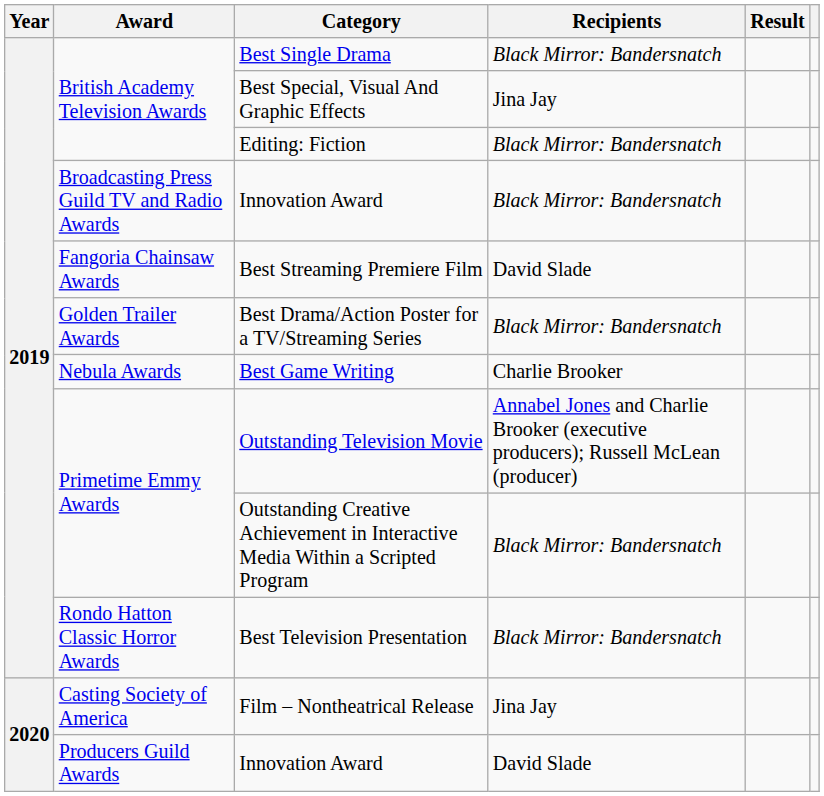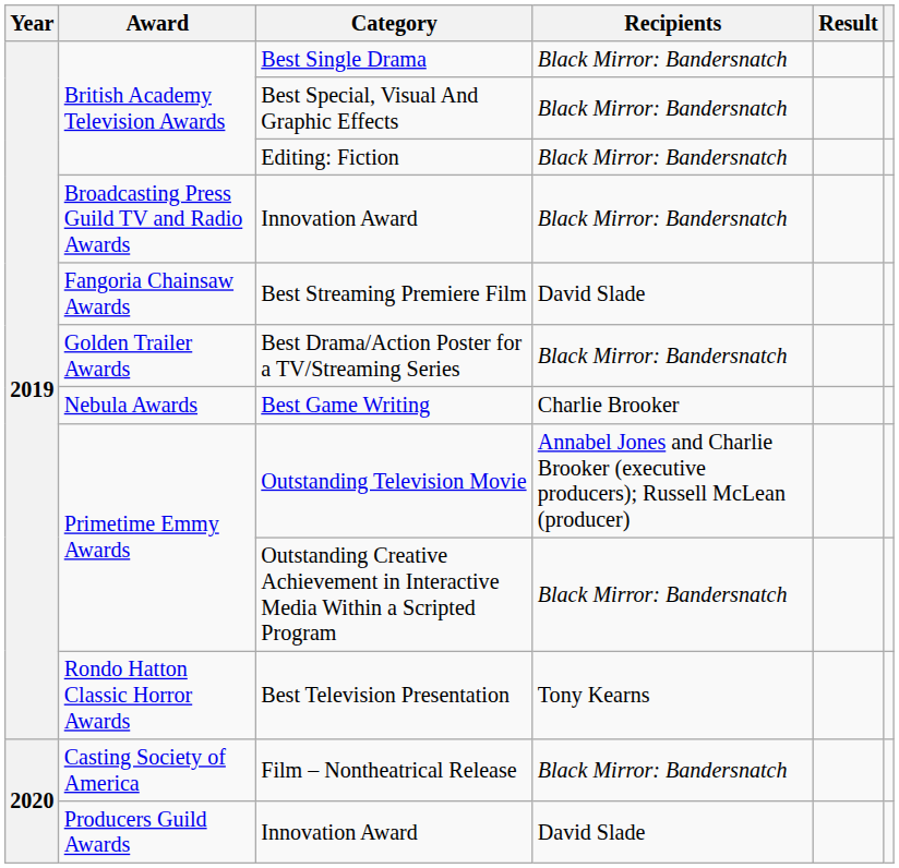 <table class="wikitable sortable" style="font-size:95%; width:99%;" summary="Columns indicate the year of nomination, award name, category of the award, nominees and whether the nominees won the award, with the final column containing the source of information. Bandersnatch won two Emmy Awards, a Broadcasting Press Guild TV Award and a Nebula Award.">
 <tr style="text-align:center;">
 <th scope="col">Year</th>
 <th scope="col">Award</th>
 <th scope="col">Category</th>
 <th scope="col">Recipients</th>
 <th scope="col">Result</th>
 <th scope="col" class="unsortable"></th>
 </tr>
 <tr>
 <th scope="row" align="center" rowspan="10">2019</th>
 <td rowspan="3"><a href='#'>British Academy Television Awards</a></td>
 <td><a href='#'>Best Single Drama</a></td>
 <td><em>Black Mirror: Bandersnatch</em></td>
 <td></td>
 <td align="center"></td>
 </tr>
 <tr>
 <td>Best Special, Visual And Graphic Effects</td>
-<td>Jina Jay</td>
+<td><em>Black Mirror: Bandersnatch</em></td>
 <td></td>
 <td align="center"></td>
 </tr>
 <tr>
 <td>Editing: Fiction</td>
 <td><em>Black Mirror: Bandersnatch</em></td>
 <td></td>
 <td align="center"></td>
 </tr>
 <tr>
 <td><a href='#'>Broadcasting Press Guild TV and Radio Awards</a></td>
 <td>Innovation Award</td>
 <td><em>Black Mirror: Bandersnatch</em></td>
 <td></td>
 <td align="center"></td>
 </tr>
 <tr>
 <td><a href='#'>Fangoria Chainsaw Awards</a></td>
 <td>Best Streaming Premiere Film</td>
 <td>David Slade</td>
 <td></td>
 <td align="center"></td>
 </tr>
 <tr>
 <td><a href='#'>Golden Trailer Awards</a></td>
 <td>Best Drama/Action Poster for a TV/Streaming Series</td>
 <td><em>Black Mirror: Bandersnatch</em></td>
 <td></td>
 <td align="center"></td>
 </tr>
 <tr>
 <td><a href='#'>Nebula Awards</a></td>
 <td><a href='#'>Best Game Writing</a></td>
 <td>Charlie Brooker</td>
 <td></td>
 <td align="center"></td>
 </tr>
 <tr>
 <td rowspan="2"><a href='#'>Primetime Emmy Awards</a></td>
 <td><a href='#'>Outstanding Television Movie</a></td>
 <td><a href='#'>Annabel Jones</a> and Charlie Brooker (executive producers); Russell McLean (producer)</td>
 <td></td>
 <td align="center"></td>
 </tr>
 <tr>
 <td>Outstanding Creative Achievement in Interactive Media Within a Scripted Program</td>
 <td><em>Black Mirror: Bandersnatch</em></td>
 <td></td>
 <td align="center"></td>
 </tr>
 <tr>
 <td><a href='#'>Rondo Hatton Classic Horror Awards</a></td>
 <td>Best Television Presentation</td>
-<td><em>Black Mirror: Bandersnatch</em></td>
+<td>Tony Kearns</td>
 <td></td>
 <td align="center"></td>
 </tr>
 <tr>
 <th scope="row" align="center" rowspan="2">2020</th>
 <td><a href='#'>Casting Society of America</a></td>
 <td>Film – Nontheatrical Release</td>
-<td>Jina Jay</td>
+<td><em>Black Mirror: Bandersnatch</em></td>
 <td></td>
 <td align="center"></td>
 </tr>
 <tr>
 <td><a href='#'>Producers Guild Awards</a></td>
 <td>Innovation Award</td>
 <td>David Slade</td>
 <td></td>
 <td align="center"></td>
 </tr>
 </table>
